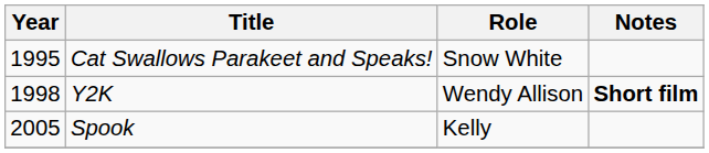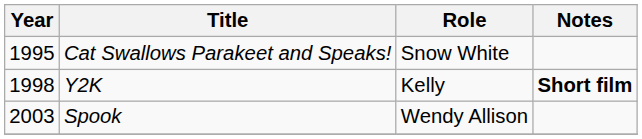 <table class="wikitable sortable">
 <tr>
 <th>Year</th>
 <th>Title</th>
 <th>Role</th>
 <th class="unsortable">Notes</th>
 </tr>
 <tr>
 <td>1995</td>
 <td><em>Cat Swallows Parakeet and Speaks!</em></td>
 <td>Snow White</td>
 <td></td>
 </tr>
 <tr>
 <td>1998</td>
 <td><em>Y2K</em></td>
-<td>Wendy Allison</td>
+<td>Kelly</td>
 <td><strong>Short film</strong></td>
 </tr>
 <tr>
-<td>2005</td>
+<td>2003</td>
 <td><em>Spook</em></td>
-<td>Kelly</td>
+<td>Wendy Allison</td>
 <td></td>
 </tr>
 <tr>
 </tr>
 </table>
